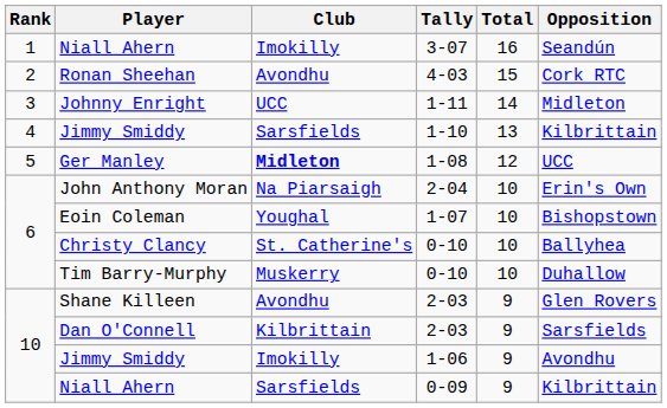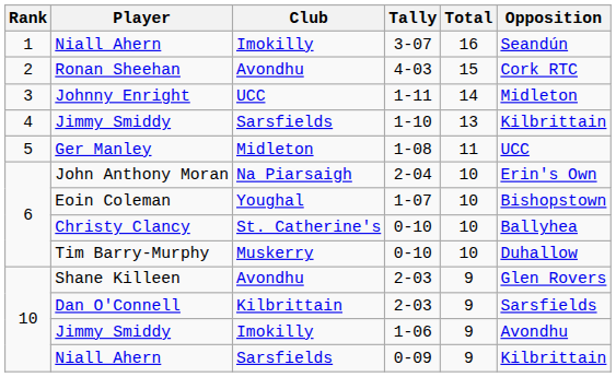 <table class="wikitable">
 <tr>
 <th>Rank</th>
 <th>Player</th>
 <th>Club</th>
 <th>Tally</th>
 <th>Total</th>
 <th>Opposition</th>
 </tr>
 <tr>
 <td rowspan="1" style="text-align:center;">1</td>
 <td><a href='#'>Niall Ahern</a></td>
 <td><a href='#'>Imokilly</a></td>
 <td align=center>3-07</td>
 <td align=center>16</td>
 <td><a href='#'>Seandún</a></td>
 </tr>
 <tr>
 <td rowspan="1" style="text-align:center;">2</td>
 <td><a href='#'>Ronan Sheehan</a></td>
 <td><a href='#'>Avondhu</a></td>
 <td align=center>4-03</td>
 <td align=center>15</td>
 <td><a href='#'>Cork RTC</a></td>
 </tr>
 <tr>
 <td rowspan="1" style="text-align:center;">3</td>
 <td><a href='#'>Johnny Enright</a></td>
 <td><a href='#'>UCC</a></td>
 <td align=center>1-11</td>
 <td align=center>14</td>
 <td><a href='#'>Midleton</a></td>
 </tr>
 <tr>
 <td rowspan="1" style="text-align:center;">4</td>
 <td><a href='#'>Jimmy Smiddy</a></td>
 <td><a href='#'>Sarsfields</a></td>
 <td align=center>1-10</td>
 <td align=center>13</td>
 <td><a href='#'>Kilbrittain</a></td>
 </tr>
 <tr>
 <td rowspan="1" style="text-align:center;">5</td>
 <td><a href='#'>Ger Manley</a></td>
-<td><strong><a href='#'>Midleton</a></strong></td>
+<td><a href='#'>Midleton</a></td>
 <td align=center>1-08</td>
-<td align=center>12</td>
+<td align=center>11</td>
 <td><a href='#'>UCC</a></td>
 </tr>
 <tr>
 <td rowspan="4" style="text-align:center;">6</td>
 <td>John Anthony Moran</td>
 <td><a href='#'>Na Piarsaigh</a></td>
 <td align=center>2-04</td>
 <td align=center>10</td>
 <td><a href='#'>Erin's Own</a></td>
 </tr>
 <tr>
 <td>Eoin Coleman</td>
 <td><a href='#'>Youghal</a></td>
 <td align=center>1-07</td>
 <td align=center>10</td>
 <td><a href='#'>Bishopstown</a></td>
 </tr>
 <tr>
 <td><a href='#'>Christy Clancy</a></td>
 <td><a href='#'>St. Catherine's</a></td>
 <td align=center>0-10</td>
 <td align=center>10</td>
 <td><a href='#'>Ballyhea</a></td>
 </tr>
 <tr>
 <td>Tim Barry-Murphy</td>
 <td><a href='#'>Muskerry</a></td>
 <td align=center>0-10</td>
 <td align=center>10</td>
 <td><a href='#'>Duhallow</a></td>
 </tr>
 <tr>
 <td rowspan="5" style="text-align:center;">10</td>
 <td>Shane Killeen</td>
 <td><a href='#'>Avondhu</a></td>
 <td align=center>2-03</td>
 <td align=center>9</td>
 <td><a href='#'>Glen Rovers</a></td>
 </tr>
 <tr>
 <td><a href='#'>Dan O'Connell</a></td>
 <td><a href='#'>Kilbrittain</a></td>
 <td align=center>2-03</td>
 <td align=center>9</td>
 <td><a href='#'>Sarsfields</a></td>
 </tr>
 <tr>
 <td><a href='#'>Jimmy Smiddy</a></td>
 <td><a href='#'>Imokilly</a></td>
 <td align=center>1-06</td>
 <td align=center>9</td>
 <td><a href='#'>Avondhu</a></td>
 </tr>
 <tr>
 <td><a href='#'>Niall Ahern</a></td>
 <td><a href='#'>Sarsfields</a></td>
 <td align=center>0-09</td>
 <td align=center>9</td>
 <td><a href='#'>Kilbrittain</a></td>
 </tr>
 </table>
